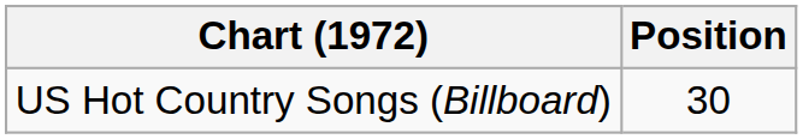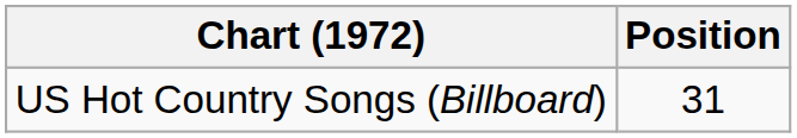 <table class="wikitable">
 <tr>
 <th>Chart (1972)</th>
 <th>Position</th>
 </tr>
 <tr>
 <td>US Hot Country Songs (<em>Billboard</em>)</td>
-<td align="center">30</td>
+<td align="center">31</td>
 </tr>
 </table>
